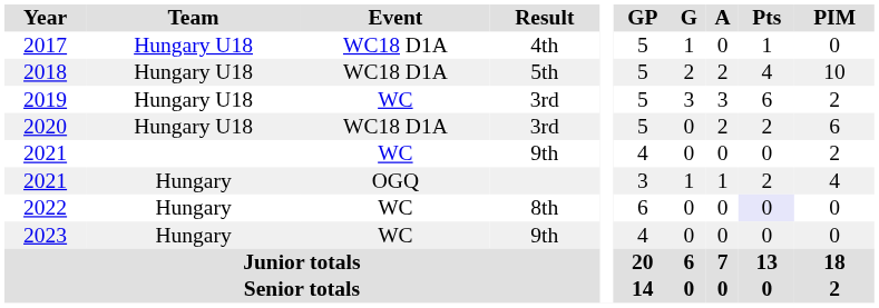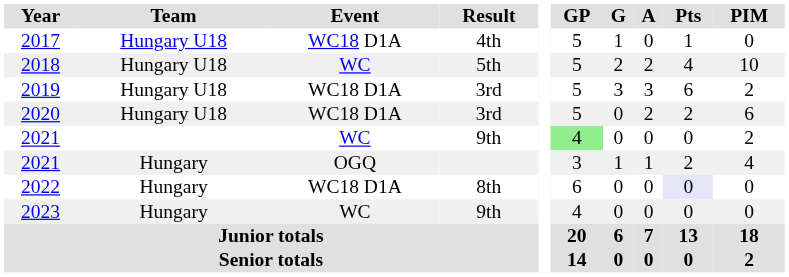 <table border="0" cellpadding="1" cellspacing="0" style="text-align:center; width:40em">
 <tr ALIGN="centre" bgcolor="#e0e0e0">
 <th>Year</th>
 <th>Team</th>
 <th>Event</th>
 <th>Result</th>
 <th rowspan="99" bgcolor="#ffffff"> </th>
 <th>GP</th>
 <th>G</th>
 <th>A</th>
 <th>Pts</th>
 <th>PIM</th>
 </tr>
 <tr>
 <td><a href='#'>2017</a></td>
 <td><a href='#'>Hungary U18</a></td>
 <td><a href='#'>WC18</a> D1A</td>
 <td>4th</td>
 <td>5</td>
 <td>1</td>
 <td>0</td>
 <td>1</td>
 <td>0</td>
 </tr>
 <tr bgcolor="#f0f0f0">
 <td><a href='#'>2018</a></td>
 <td>Hungary U18</td>
-<td>WC18 D1A</td>
+<td><a href='#'>WC</a></td>
 <td>5th</td>
 <td>5</td>
 <td>2</td>
 <td>2</td>
 <td>4</td>
 <td>10</td>
 </tr>
 <tr>
 <td><a href='#'>2019</a></td>
 <td>Hungary U18</td>
-<td><a href='#'>WC</a></td>
+<td>WC18 D1A</td>
 <td>3rd</td>
 <td>5</td>
 <td>3</td>
 <td>3</td>
 <td>6</td>
 <td>2</td>
 </tr>
 <tr bgcolor="#f0f0f0">
 <td><a href='#'>2020</a></td>
 <td>Hungary U18</td>
 <td>WC18 D1A</td>
 <td>3rd</td>
 <td>5</td>
 <td>0</td>
 <td>2</td>
 <td>2</td>
 <td>6</td>
 </tr>
 <tr>
 <td><a href='#'>2021</a></td>
 <td></td>
 <td><a href='#'>WC</a></td>
 <td>9th</td>
-<td>4</td>
+<td style="background: lightgreen;">4</td>
 <td>0</td>
 <td>0</td>
 <td>0</td>
 <td>2</td>
 </tr>
 <tr bgcolor="#f0f0f0">
 <td><a href='#'>2021</a></td>
 <td>Hungary</td>
 <td>OGQ</td>
 <td></td>
 <td>3</td>
 <td>1</td>
 <td>1</td>
 <td>2</td>
 <td>4</td>
 </tr>
 <tr>
 <td><a href='#'>2022</a></td>
 <td>Hungary</td>
-<td>WC</td>
+<td>WC18 D1A</td>
 <td>8th</td>
 <td>6</td>
 <td>0</td>
 <td>0</td>
 <td style="background: lavender;">0</td>
 <td>0</td>
 </tr>
 <tr bgcolor="#f0f0f0">
 <td><a href='#'>2023</a></td>
 <td>Hungary</td>
 <td>WC</td>
 <td>9th</td>
 <td>4</td>
 <td>0</td>
 <td>0</td>
 <td>0</td>
 <td>0</td>
 </tr>
 <tr ALIGN="centre" bgcolor="#e0e0e0">
 <th colspan=4>Junior totals</th>
 <th>20</th>
 <th>6</th>
 <th>7</th>
 <th>13</th>
 <th>18</th>
 </tr>
 <tr ALIGN="centre" bgcolor="#e0e0e0">
 <th colspan=4>Senior totals</th>
 <th>14</th>
 <th>0</th>
 <th>0</th>
 <th>0</th>
 <th>2</th>
 </tr>
 </table>
